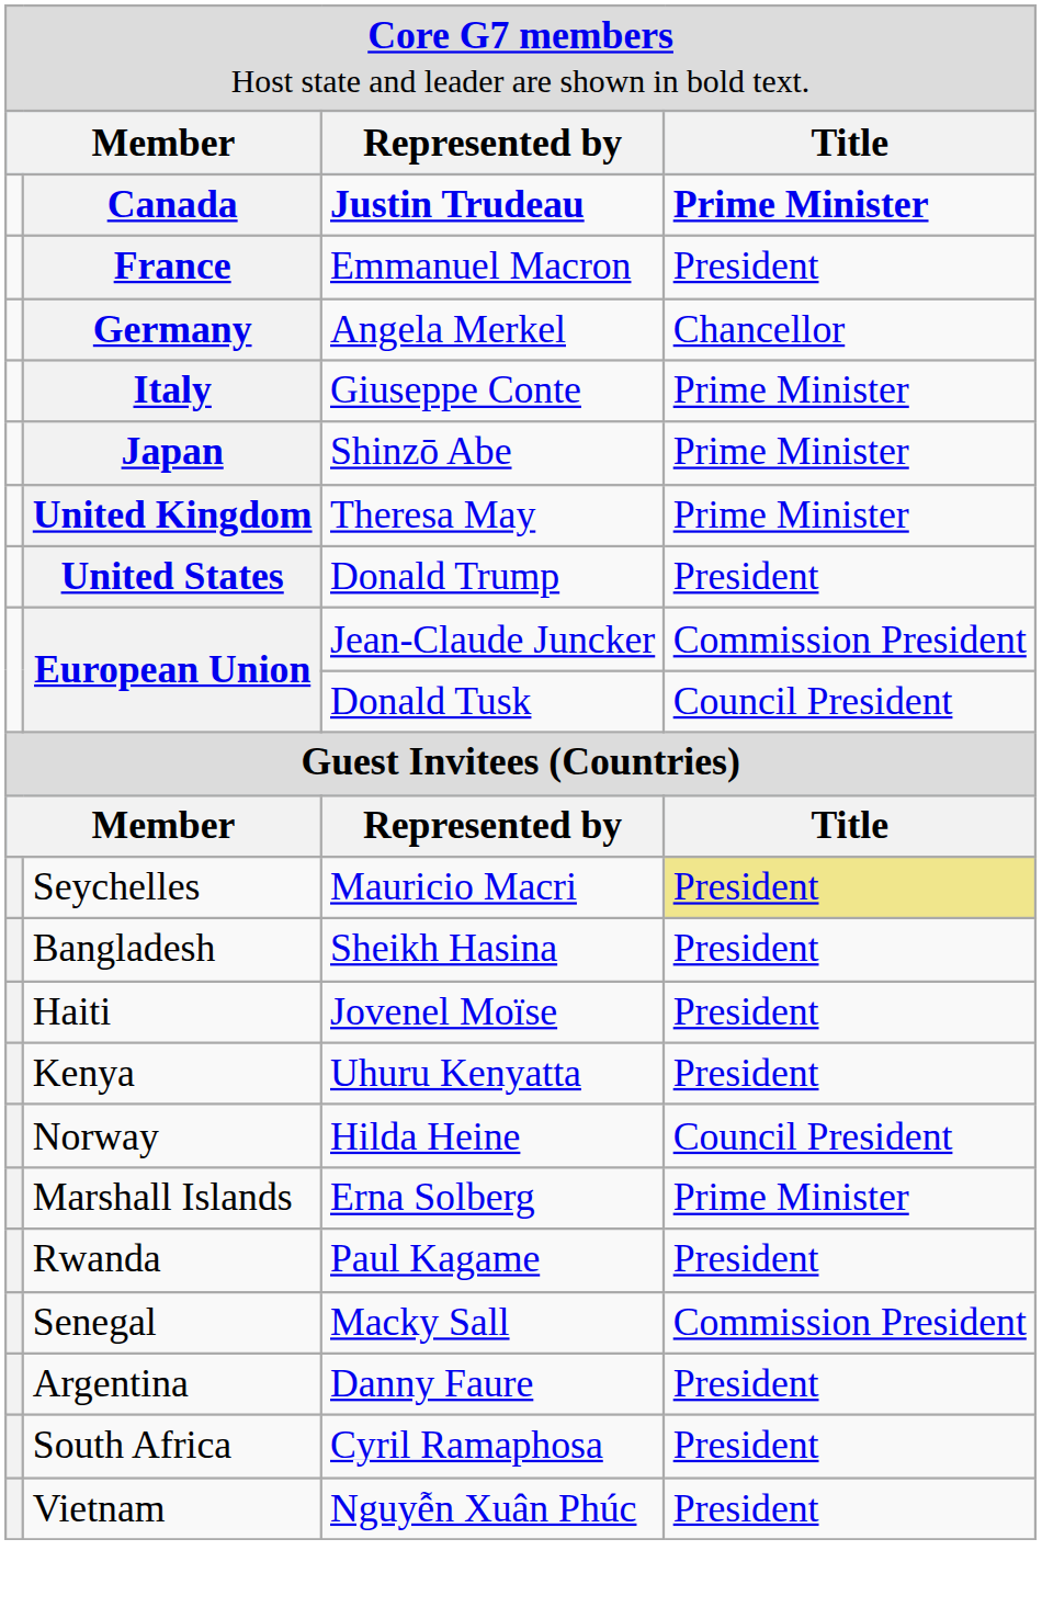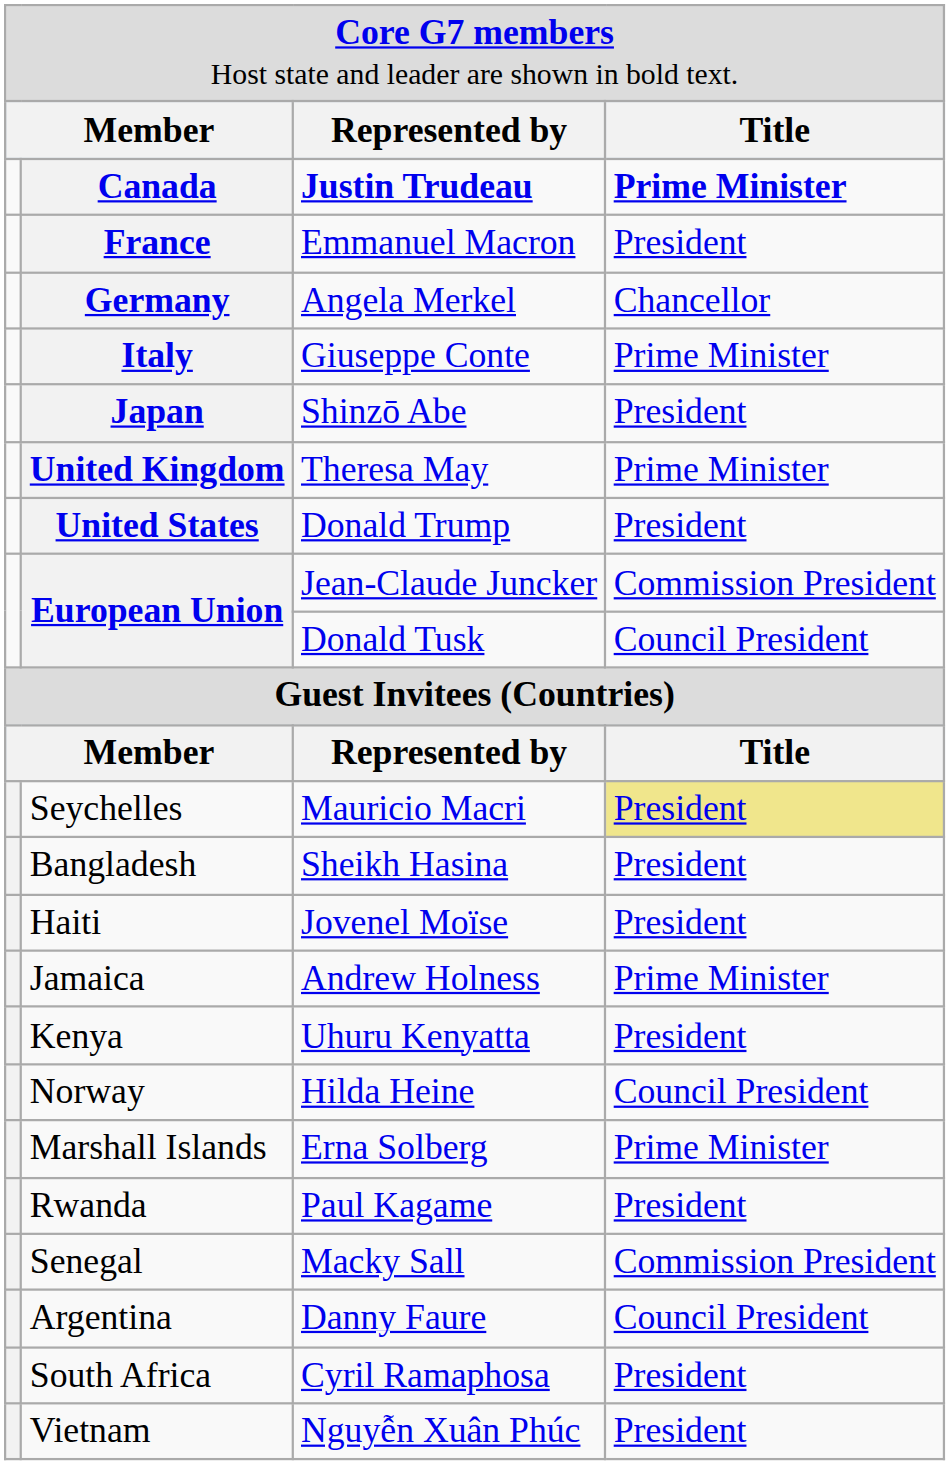 <table class="wikitable plainrowheaders">
 <tr>
 <td colspan="4" style="text-align: center; background:Gainsboro"><strong><a href='#'>Core G7 members</a></strong><br><small>Host state and leader are shown in bold text.</small></td>
 </tr>
 <tr style="background:LightSteelBlue; text-align:center;">
 <th scope="col" colspan=2>Member</th>
 <th scope="col">Represented by</th>
 <th scope="col">Title</th>
 </tr>
 <tr>
 <td></td>
 <th scope="row"><strong><a href='#'>Canada</a></strong></th>
 <td><strong><a href='#'>Justin Trudeau</a></strong></td>
 <td><strong><a href='#'>Prime Minister</a></strong></td>
 </tr>
 <tr>
 <td></td>
 <th scope="row"><a href='#'>France</a></th>
 <td><a href='#'>Emmanuel Macron</a></td>
 <td><a href='#'>President</a></td>
 </tr>
 <tr>
 <td></td>
 <th scope="row"><a href='#'>Germany</a></th>
 <td><a href='#'>Angela Merkel</a></td>
 <td><a href='#'>Chancellor</a></td>
 </tr>
 <tr>
 <td></td>
 <th scope="row"><a href='#'>Italy</a></th>
 <td><a href='#'>Giuseppe Conte</a></td>
 <td><a href='#'>Prime Minister</a></td>
 </tr>
 <tr>
 <td></td>
 <th scope="row"><a href='#'>Japan</a></th>
 <td><a href='#'>Shinzō Abe</a></td>
-<td><a href='#'>Prime Minister</a></td>
+<td><a href='#'>President</a></td>
 </tr>
 <tr>
 <td></td>
 <th scope="row"><a href='#'>United Kingdom</a></th>
 <td><a href='#'>Theresa May</a></td>
 <td><a href='#'>Prime Minister</a></td>
 </tr>
 <tr>
 <td></td>
 <th scope="row"><a href='#'>United States</a></th>
 <td><a href='#'>Donald Trump</a></td>
 <td><a href='#'>President</a></td>
 </tr>
 <tr>
 <td rowspan="2"></td>
 <th scope="row" rowspan="2"><a href='#'>European Union</a></th>
 <td><a href='#'>Jean-Claude Juncker</a></td>
 <td><a href='#'>Commission President</a></td>
 </tr>
 <tr>
 <td><a href='#'>Donald Tusk</a></td>
 <td><a href='#'>Council President</a></td>
 </tr>
 <tr>
 <td colspan="4" style="text-align: center; background:Gainsboro"><strong>Guest Invitees (Countries)</strong><br></td>
 </tr>
 <tr style="background:LightSteelBlue; text-align:center;">
 <th scope="col" colspan=2>Member</th>
 <th scope="col">Represented by</th>
 <th scope="col">Title</th>
 </tr>
 <tr>
 <th></th>
 <td>Seychelles</td>
 <td><a href='#'>Mauricio Macri</a></td>
 <td style="background: khaki;"><a href='#'>President</a></td>
 </tr>
 <tr>
 <th></th>
 <td>Bangladesh</td>
 <td><a href='#'>Sheikh Hasina</a></td>
 <td><a href='#'>President</a></td>
 </tr>
 <tr>
 <th></th>
 <td>Haiti</td>
 <td><a href='#'>Jovenel Moïse</a></td>
 <td><a href='#'>President</a></td>
 </tr>
 <tr>
 <th></th>
+<td>Jamaica</td>
+<td><a href='#'>Andrew Holness</a></td>
+<td><a href='#'>Prime Minister</a></td>
+</tr>
+<tr>
+<th></th>
 <td>Kenya</td>
 <td><a href='#'>Uhuru Kenyatta</a></td>
 <td><a href='#'>President</a></td>
 </tr>
 <tr>
 <th></th>
 <td>Norway</td>
 <td><a href='#'>Hilda Heine</a></td>
 <td><a href='#'>Council President</a></td>
 </tr>
 <tr>
 <th></th>
 <td>Marshall Islands</td>
 <td><a href='#'>Erna Solberg</a></td>
 <td><a href='#'>Prime Minister</a></td>
 </tr>
 <tr>
 <th></th>
 <td>Rwanda</td>
 <td><a href='#'>Paul Kagame</a></td>
 <td><a href='#'>President</a></td>
 </tr>
 <tr>
 <th></th>
 <td>Senegal</td>
 <td><a href='#'>Macky Sall</a></td>
 <td><a href='#'>Commission President</a></td>
 </tr>
 <tr>
 <th></th>
 <td>Argentina</td>
 <td><a href='#'>Danny Faure</a></td>
-<td><a href='#'>President</a></td>
+<td><a href='#'>Council President</a></td>
 </tr>
 <tr>
 <th></th>
 <td>South Africa</td>
 <td><a href='#'>Cyril Ramaphosa</a></td>
 <td><a href='#'>President</a></td>
 </tr>
 <tr>
 <th></th>
 <td>Vietnam</td>
 <td><a href='#'>Nguyễn Xuân Phúc</a></td>
 <td><a href='#'>President</a></td>
 </tr>
 </table>
